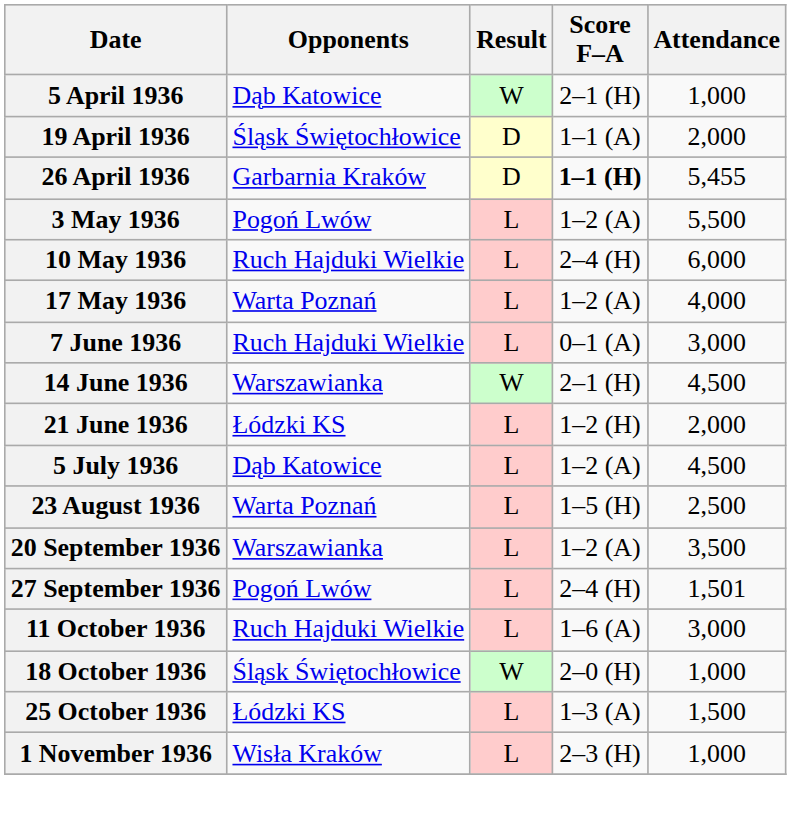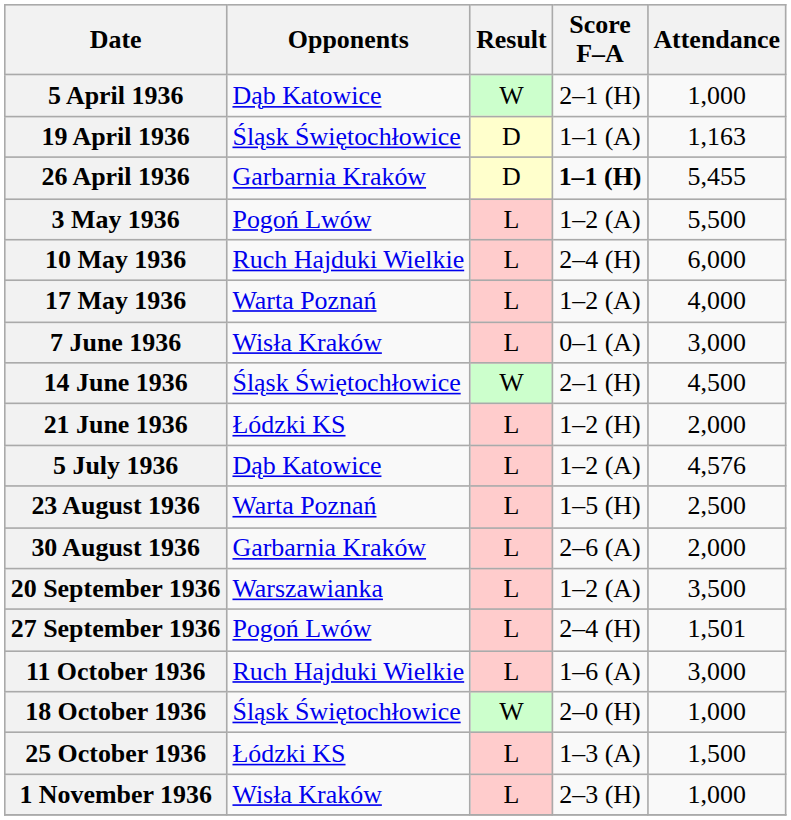 <table class="wikitable sortable plainrowheaders" style=text-align:center>
 <tr>
 <th scope=col>Date</th>
 <th scope=col>Opponents</th>
 <th scope=col>Result</th>
 <th scope=col>Score<br>F–A</th>
 <th scope=col>Attendance</th>
 </tr>
 <tr>
 <th scope=row>5 April 1936</th>
 <td style=text-align:left><a href='#'>Dąb Katowice</a></td>
 <td style=background:#cfc>W</td>
 <td>2–1 (H)</td>
 <td>1,000</td>
 </tr>
 <tr>
 <th scope=row>19 April 1936</th>
 <td style=text-align:left><a href='#'>Śląsk Świętochłowice</a></td>
 <td style=background:#ffc>D</td>
 <td>1–1 (A)</td>
-<td>2,000</td>
+<td>1,163</td>
 </tr>
 <tr>
 <th scope=row>26 April 1936</th>
 <td style=text-align:left><a href='#'>Garbarnia Kraków</a></td>
 <td style=background:#ffc>D</td>
 <td><strong>1–1 (H)</strong></td>
 <td>5,455</td>
 </tr>
 <tr>
 <th scope=row>3 May 1936</th>
 <td style=text-align:left><a href='#'>Pogoń Lwów</a></td>
 <td style=background:#fcc>L</td>
 <td>1–2 (A)</td>
 <td>5,500</td>
 </tr>
 <tr>
 <th scope=row>10 May 1936</th>
 <td style=text-align:left><a href='#'>Ruch Hajduki Wielkie</a></td>
 <td style=background:#fcc>L</td>
 <td>2–4 (H)</td>
 <td>6,000</td>
 </tr>
 <tr>
 <th scope=row>17 May 1936</th>
 <td style=text-align:left><a href='#'>Warta Poznań</a></td>
 <td style=background:#fcc>L</td>
 <td>1–2 (A)</td>
 <td>4,000</td>
 </tr>
 <tr>
 <th scope=row>7 June 1936</th>
-<td style=text-align:left><a href='#'>Ruch Hajduki Wielkie</a></td>
+<td style=text-align:left><a href='#'>Wisła Kraków</a></td>
 <td style=background:#fcc>L</td>
 <td>0–1 (A)</td>
 <td>3,000</td>
 </tr>
 <tr>
 <th scope=row>14 June 1936</th>
-<td style=text-align:left><a href='#'>Warszawianka</a></td>
+<td style=text-align:left><a href='#'>Śląsk Świętochłowice</a></td>
 <td style=background:#cfc>W</td>
 <td>2–1 (H)</td>
 <td>4,500</td>
 </tr>
 <tr>
 <th scope=row>21 June 1936</th>
 <td style=text-align:left><a href='#'>Łódzki KS</a></td>
 <td style=background:#fcc>L</td>
 <td>1–2 (H)</td>
 <td>2,000</td>
 </tr>
 <tr>
 <th scope=row>5 July 1936</th>
 <td style=text-align:left><a href='#'>Dąb Katowice</a></td>
 <td style=background:#fcc>L</td>
 <td>1–2 (A)</td>
-<td>4,500</td>
+<td>4,576</td>
 </tr>
 <tr>
 <th scope=row>23 August 1936</th>
 <td style=text-align:left><a href='#'>Warta Poznań</a></td>
 <td style=background:#fcc>L</td>
 <td>1–5 (H)</td>
 <td>2,500</td>
+</tr>
+<tr>
+<th scope=row>30 August 1936</th>
+<td style=text-align:left><a href='#'>Garbarnia Kraków</a></td>
+<td style=background:#fcc>L</td>
+<td>2–6 (A)</td>
+<td>2,000</td>
 </tr>
 <tr>
 <th scope=row>20 September 1936</th>
 <td style=text-align:left><a href='#'>Warszawianka</a></td>
 <td style=background:#fcc>L</td>
 <td>1–2 (A)</td>
 <td>3,500</td>
 </tr>
 <tr>
 <th scope=row>27 September 1936</th>
 <td style=text-align:left><a href='#'>Pogoń Lwów</a></td>
 <td style=background:#fcc>L</td>
 <td>2–4 (H)</td>
 <td>1,501</td>
 </tr>
 <tr>
 <th scope=row>11 October 1936</th>
 <td style=text-align:left><a href='#'>Ruch Hajduki Wielkie</a></td>
 <td style=background:#fcc>L</td>
 <td>1–6 (A)</td>
 <td>3,000</td>
 </tr>
 <tr>
 <th scope=row>18 October 1936</th>
 <td style=text-align:left><a href='#'>Śląsk Świętochłowice</a></td>
 <td style=background:#cfc>W</td>
 <td>2–0 (H)</td>
 <td>1,000</td>
 </tr>
 <tr>
 <th scope=row>25 October 1936</th>
 <td style=text-align:left><a href='#'>Łódzki KS</a></td>
 <td style=background:#fcc>L</td>
 <td>1–3 (A)</td>
 <td>1,500</td>
 </tr>
 <tr>
 <th scope=row>1 November 1936</th>
 <td style=text-align:left><a href='#'>Wisła Kraków</a></td>
 <td style=background:#fcc>L</td>
 <td>2–3 (H)</td>
 <td>1,000</td>
 </tr>
 <tr>
 </tr>
 </table>
